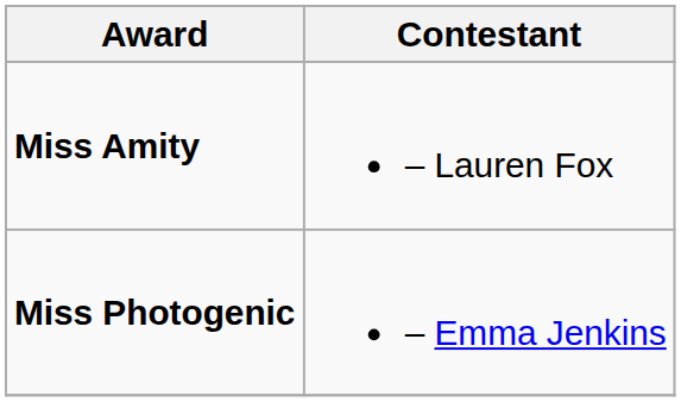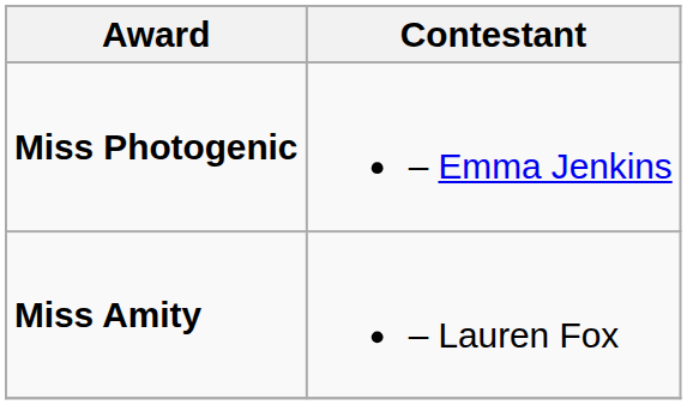 <table class="wikitable unsortable" style="font-size:95%;">
 <tr>
 <th>Award</th>
 <th>Contestant</th>
 </tr>
 <tr>
+<td><strong>Miss Photogenic</strong></td>
+<td><br><ul><li><strong></strong> – <a href='#'>Emma Jenkins</a></li></ul></td>
+</tr>
+<tr>
 <td><strong>Miss Amity</strong></td>
 <td><br><ul><li><strong></strong> – Lauren Fox</li></ul></td>
 </tr>
 <tr>
-<td><strong>Miss Photogenic</strong></td>
-<td><br><ul><li><strong></strong> – <a href='#'>Emma Jenkins</a></li></ul></td>
-</tr>
-<tr>
 </tr>
 </table>
